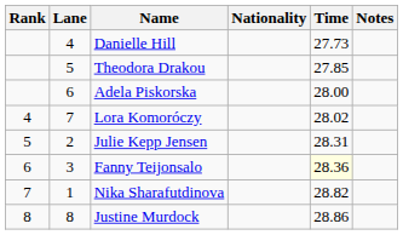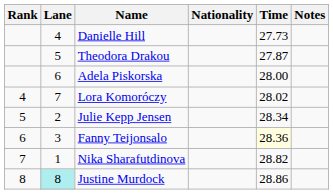 <table class="wikitable sortable" style="text-align:center">
 <tr>
 <th>Rank</th>
 <th>Lane</th>
 <th>Name</th>
 <th>Nationality</th>
 <th>Time</th>
 <th>Notes</th>
 </tr>
 <tr>
 <td></td>
 <td>4</td>
 <td align=left><a href='#'>Danielle Hill</a></td>
 <td align=left></td>
 <td>27.73</td>
 <td></td>
 </tr>
 <tr>
 <td></td>
 <td>5</td>
 <td align=left><a href='#'>Theodora Drakou</a></td>
 <td align=left></td>
-<td>27.85</td>
+<td>27.87</td>
 <td></td>
 </tr>
 <tr>
 <td></td>
 <td>6</td>
 <td align=left><a href='#'>Adela Piskorska</a></td>
 <td align=left></td>
 <td>28.00</td>
 <td></td>
 </tr>
 <tr>
 <td>4</td>
 <td>7</td>
 <td align=left><a href='#'>Lora Komoróczy</a></td>
 <td align=left></td>
 <td>28.02</td>
 <td></td>
 </tr>
 <tr>
 <td>5</td>
 <td>2</td>
 <td align=left><a href='#'>Julie Kepp Jensen</a></td>
 <td align=left></td>
-<td>28.31</td>
+<td>28.34</td>
 <td></td>
 </tr>
 <tr>
 <td>6</td>
 <td>3</td>
 <td align=left><a href='#'>Fanny Teijonsalo</a></td>
 <td align=left></td>
 <td style="background: lightyellow;">28.36</td>
 <td></td>
 </tr>
 <tr>
 <td>7</td>
 <td>1</td>
 <td align=left><a href='#'>Nika Sharafutdinova</a></td>
 <td align=left></td>
 <td>28.82</td>
 <td></td>
 </tr>
 <tr>
 <td>8</td>
-<td>8</td>
+<td style="background: paleturquoise;">8</td>
 <td align=left><a href='#'>Justine Murdock</a></td>
 <td align=left></td>
 <td>28.86</td>
 <td></td>
 </tr>
 </table>
